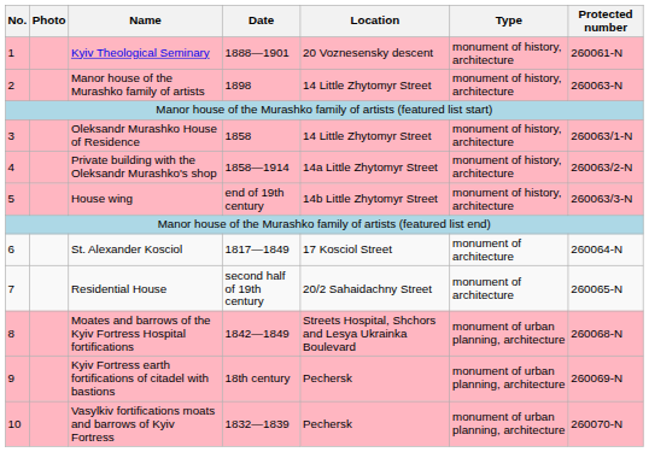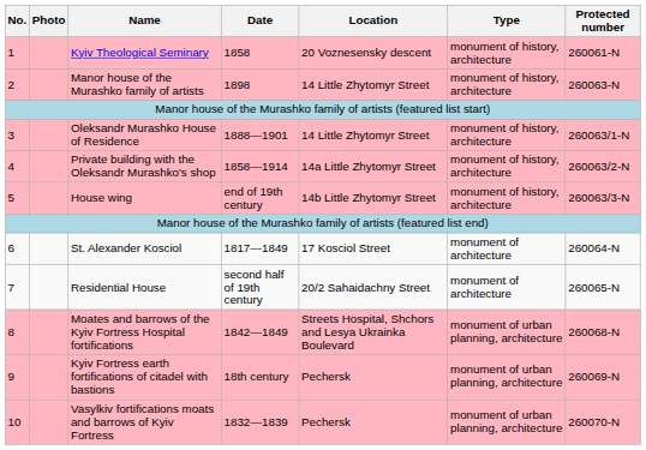 <table class="wikitable">
 <tr>
 <th>No.</th>
 <th>Photo</th>
 <th>Name</th>
 <th>Date</th>
 <th>Location</th>
 <th>Type</th>
 <th>Protected number</th>
 </tr>
 <tr bgcolor=lightpink>
 <td>1</td>
 <td></td>
 <td><a href='#'>Kyiv Theological Seminary</a></td>
-<td>1888—1901</td>
+<td>1858</td>
 <td>20 Voznesensky descent</td>
 <td>monument of history, architecture</td>
 <td>260061-N</td>
 </tr>
 <tr bgcolor=lightpink>
 <td>2</td>
 <td></td>
 <td>Manor house of the Murashko family of artists</td>
 <td>1898</td>
 <td>14 Little Zhytomyr Street</td>
 <td>monument of history, architecture</td>
 <td>260063-N</td>
 </tr>
 <tr>
 <td colspan=7 align=center bgcolor=lightblue>Manor house of the Murashko family of artists (featured list start)</td>
 </tr>
 <tr bgcolor=lightpink>
 <td>3</td>
 <td></td>
 <td>Oleksandr Murashko House of Residence</td>
-<td>1858</td>
+<td>1888—1901</td>
 <td>14 Little Zhytomyr Street</td>
 <td>monument of history, architecture</td>
 <td>260063/1-N</td>
 </tr>
 <tr bgcolor=lightpink>
 <td>4</td>
 <td></td>
 <td>Private building with the Oleksandr Murashko's  shop</td>
 <td>1858—1914</td>
 <td>14a Little Zhytomyr Street</td>
 <td>monument of history, architecture</td>
 <td>260063/2-N</td>
 </tr>
 <tr bgcolor=lightpink>
 <td>5</td>
 <td></td>
 <td>House wing</td>
 <td>end of 19th century</td>
 <td>14b Little Zhytomyr Street</td>
 <td>monument of history, architecture</td>
 <td>260063/3-N</td>
 </tr>
 <tr>
 <td colspan=7 align=center bgcolor=lightblue>Manor house of the Murashko family of artists (featured list end)</td>
 </tr>
 <tr>
 <td>6</td>
 <td></td>
 <td>St. Alexander Kosciol</td>
 <td>1817—1849</td>
 <td>17 Kosciol Street</td>
 <td>monument of architecture</td>
 <td>260064-N</td>
 </tr>
 <tr>
 <td>7</td>
 <td></td>
 <td>Residential House</td>
 <td>second half of 19th century</td>
 <td>20/2 Sahaidachny Street</td>
 <td>monument of architecture</td>
 <td>260065-N</td>
 </tr>
 <tr bgcolor=lightpink>
 <td>8</td>
 <td></td>
 <td>Moates and barrows of the Kyiv Fortress Hospital fortifications</td>
 <td>1842—1849</td>
 <td>Streets Hospital, Shchors and Lesya Ukrainka Boulevard</td>
 <td>monument of urban planning, architecture</td>
 <td>260068-N</td>
 </tr>
 <tr bgcolor=lightpink>
 <td>9</td>
 <td></td>
 <td>Kyiv Fortress earth fortifications of citadel with bastions</td>
 <td>18th century</td>
 <td>Pechersk</td>
 <td>monument of urban planning, architecture</td>
 <td>260069-N</td>
 </tr>
 <tr bgcolor=lightpink>
 <td>10</td>
 <td></td>
 <td>Vasylkiv fortifications moats and barrows of Kyiv Fortress</td>
 <td>1832—1839</td>
 <td>Pechersk</td>
 <td>monument of urban planning, architecture</td>
 <td>260070-N</td>
 </tr>
 </table>
